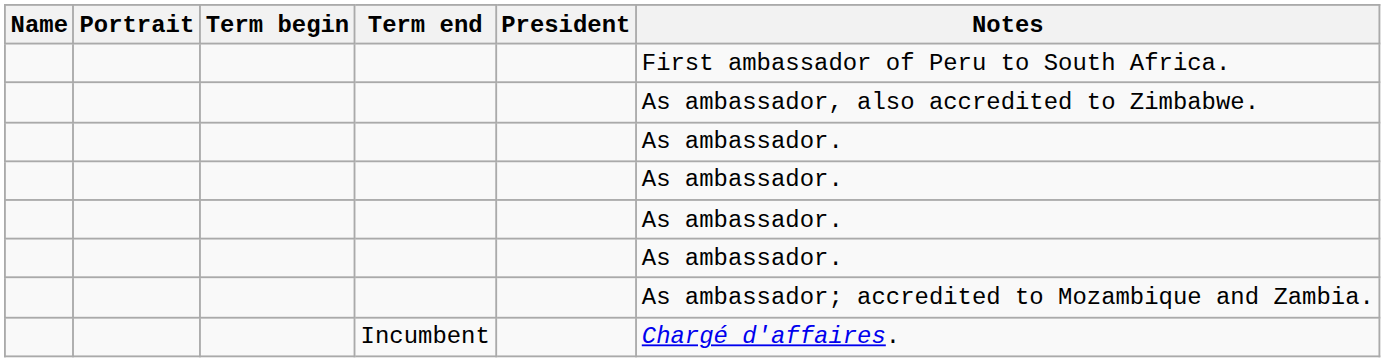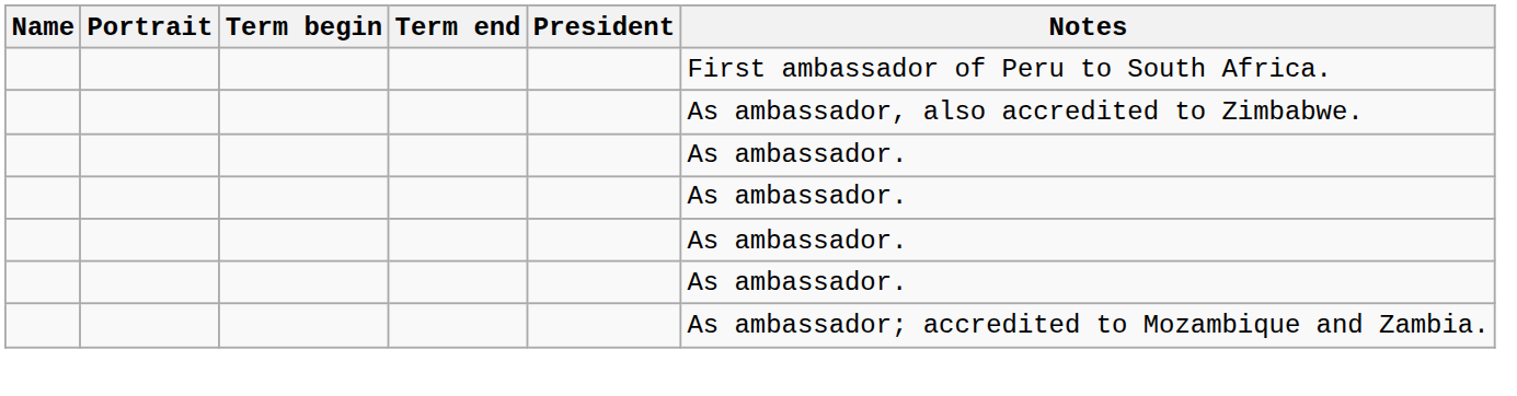 <table class="wikitable sortable"  text-align:center;">
 <tr>
 <th>Name</th>
 <th class="unsortable">Portrait</th>
 <th>Term begin</th>
 <th>Term end</th>
 <th>President</th>
 <th class="unsortable">Notes</th>
 </tr>
 <tr>
 <td></td>
 <td></td>
 <td></td>
 <td></td>
 <td></td>
 <td>First ambassador of Peru to South Africa.</td>
 </tr>
 <tr>
 <td></td>
 <td></td>
 <td></td>
 <td></td>
 <td></td>
 <td>As ambassador, also accredited to Zimbabwe.</td>
 </tr>
 <tr>
 <td></td>
 <td></td>
 <td></td>
 <td></td>
 <td></td>
 <td>As ambassador.</td>
 </tr>
 <tr>
 <td></td>
 <td></td>
 <td></td>
 <td></td>
 <td></td>
 <td>As ambassador.</td>
 </tr>
 <tr>
 <td></td>
 <td></td>
 <td></td>
 <td></td>
 <td></td>
 <td>As ambassador.</td>
 </tr>
 <tr>
 <td></td>
 <td></td>
 <td></td>
 <td></td>
 <td></td>
 <td>As ambassador.</td>
 </tr>
 <tr>
 <td></td>
 <td></td>
 <td></td>
 <td></td>
 <td></td>
 <td>As ambassador; accredited to Mozambique and Zambia.</td>
 </tr>
-<tr>
-<td></td>
-<td></td>
-<td></td>
-<td>Incumbent</td>
-<td></td>
-<td><em><a href='#'>Chargé d'affaires</a></em>.</td>
-</tr>
 </table>
